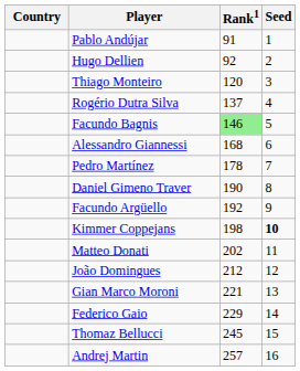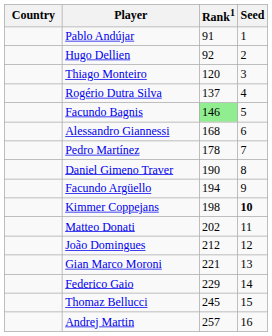 <table class="sortable wikitable">
 <tr>
 <th width="70">Country</th>
 <th width="175">Player</th>
 <th>Rank<sup>1</sup></th>
 <th>Seed</th>
 </tr>
 <tr>
 <td></td>
 <td><a href='#'>Pablo Andújar</a></td>
 <td>91</td>
 <td>1</td>
 </tr>
 <tr>
 <td></td>
 <td><a href='#'>Hugo Dellien</a></td>
 <td>92</td>
 <td>2</td>
 </tr>
 <tr>
 <td></td>
 <td><a href='#'>Thiago Monteiro</a></td>
 <td>120</td>
 <td>3</td>
 </tr>
 <tr>
 <td></td>
 <td><a href='#'>Rogério Dutra Silva</a></td>
 <td>137</td>
 <td>4</td>
 </tr>
 <tr>
 <td></td>
 <td><a href='#'>Facundo Bagnis</a></td>
 <td style="background: lightgreen;">146</td>
 <td>5</td>
 </tr>
 <tr>
 <td></td>
 <td><a href='#'>Alessandro Giannessi</a></td>
 <td>168</td>
 <td>6</td>
 </tr>
 <tr>
 <td></td>
 <td><a href='#'>Pedro Martínez</a></td>
 <td>178</td>
 <td>7</td>
 </tr>
 <tr>
 <td></td>
 <td><a href='#'>Daniel Gimeno Traver</a></td>
 <td>190</td>
 <td>8</td>
 </tr>
 <tr>
 <td></td>
 <td><a href='#'>Facundo Argüello</a></td>
-<td>192</td>
+<td>194</td>
 <td>9</td>
 </tr>
 <tr>
 <td></td>
 <td><a href='#'>Kimmer Coppejans</a></td>
 <td>198</td>
 <td><strong>10</strong></td>
 </tr>
 <tr>
 <td></td>
 <td><a href='#'>Matteo Donati</a></td>
 <td>202</td>
 <td>11</td>
 </tr>
 <tr>
 <td></td>
 <td><a href='#'>João Domingues</a></td>
 <td>212</td>
 <td>12</td>
 </tr>
 <tr>
 <td></td>
 <td><a href='#'>Gian Marco Moroni</a></td>
 <td>221</td>
 <td>13</td>
 </tr>
 <tr>
 <td></td>
 <td><a href='#'>Federico Gaio</a></td>
 <td>229</td>
 <td>14</td>
 </tr>
 <tr>
 <td></td>
 <td><a href='#'>Thomaz Bellucci</a></td>
 <td>245</td>
 <td>15</td>
 </tr>
 <tr>
 <td></td>
 <td><a href='#'>Andrej Martin</a></td>
 <td>257</td>
 <td>16</td>
 </tr>
 </table>
